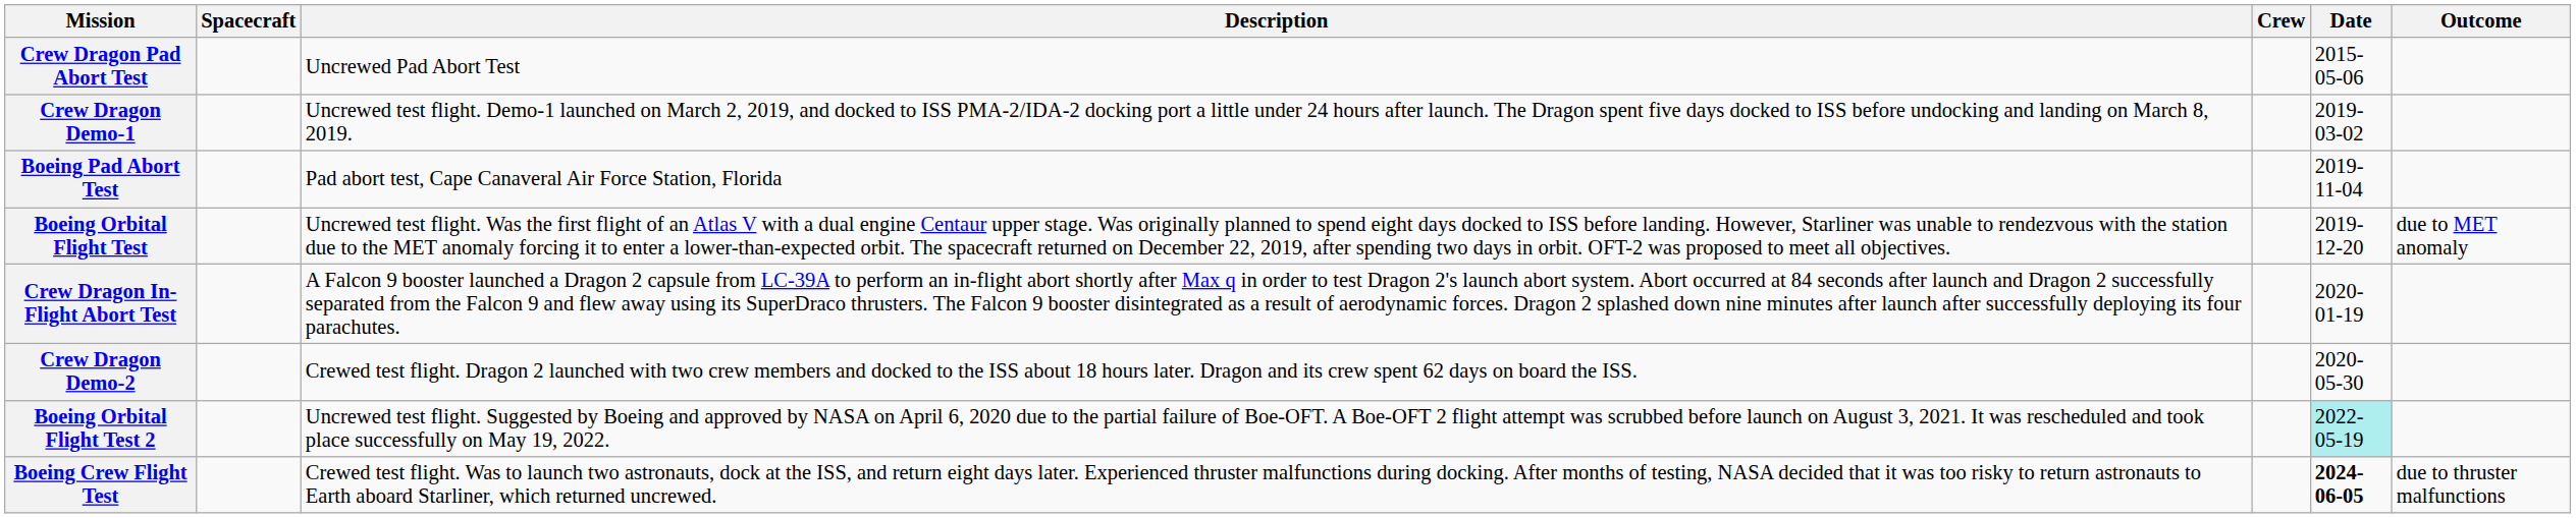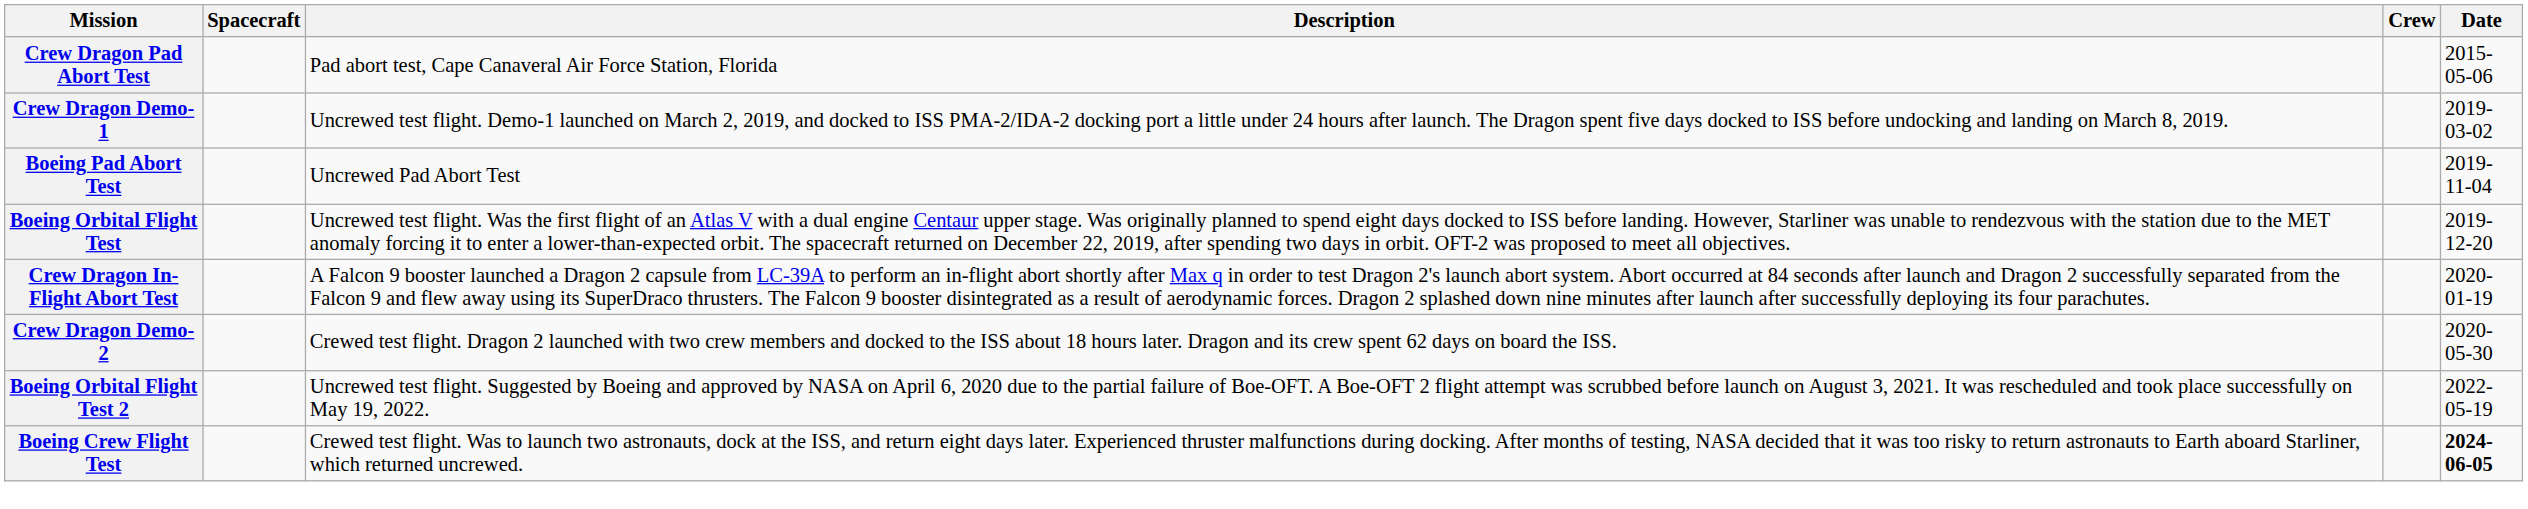 <table class="wikitable sticky-header">
 <tr>
 <th>Mission</th>
 <th>Spacecraft</th>
 <th>Description</th>
 <th>Crew</th>
 <th>Date</th>
-<th>Outcome</th>
 </tr>
 <tr>
 <th><a href='#'>Crew Dragon Pad Abort Test</a></th>
 <td></td>
-<td>Uncrewed Pad Abort Test</td>
+<td>Pad abort test, Cape Canaveral Air Force Station, Florida</td>
 <td></td>
 <td>2015-05-06</td>
-<td></td>
 </tr>
 <tr>
 <th><a href='#'>Crew Dragon Demo-1</a></th>
 <td></td>
 <td>Uncrewed test flight. Demo-1 launched on March 2, 2019, and docked to ISS PMA-2/IDA-2 docking port a little under 24 hours after launch. The Dragon spent five days docked to ISS before undocking and landing on March 8, 2019.</td>
 <td></td>
 <td>2019-03-02</td>
-<td></td>
 </tr>
 <tr>
 <th><a href='#'>Boeing Pad Abort Test</a></th>
 <td></td>
-<td>Pad abort test, Cape Canaveral Air Force Station, Florida</td>
+<td>Uncrewed Pad Abort Test</td>
 <td></td>
 <td>2019-11-04</td>
-<td></td>
 </tr>
 <tr>
 <th><a href='#'>Boeing Orbital Flight Test</a></th>
 <td></td>
 <td>Uncrewed test flight. Was the first flight of an <a href='#'>Atlas V</a> with a dual engine <a href='#'>Centaur</a> upper stage. Was originally planned to spend eight days docked to ISS before landing. However, Starliner was unable to rendezvous with the station due to the MET anomaly forcing it to enter a lower-than-expected orbit. The spacecraft returned on December 22, 2019, after spending two days in orbit. OFT-2 was proposed to meet all objectives.</td>
 <td></td>
 <td>2019-12-20</td>
-<td> due to <a href='#'>MET</a> anomaly</td>
 </tr>
 <tr>
 <th><a href='#'>Crew Dragon In-Flight Abort Test</a></th>
 <td></td>
 <td>A Falcon 9 booster launched a Dragon 2 capsule from <a href='#'>LC-39A</a> to perform an in-flight abort shortly after <a href='#'>Max q</a> in order to test Dragon 2's launch abort system. Abort occurred at 84 seconds after launch and Dragon 2 successfully separated from the Falcon 9 and flew away using its SuperDraco thrusters. The Falcon 9 booster disintegrated as a result of aerodynamic forces. Dragon 2 splashed down nine minutes after launch after successfully deploying its four parachutes.</td>
 <td></td>
 <td>2020-01-19</td>
-<td></td>
 </tr>
 <tr>
 <th><a href='#'>Crew Dragon Demo-2</a></th>
 <td></td>
 <td>Crewed test flight. Dragon 2 launched with two crew members and docked to the ISS about 18 hours later. Dragon and its crew spent 62 days on board the ISS.</td>
 <td></td>
 <td>2020-05-30</td>
-<td></td>
 </tr>
 <tr>
 <th><a href='#'>Boeing Orbital Flight Test 2</a></th>
 <td></td>
 <td>Uncrewed test flight. Suggested by Boeing and approved by NASA on April 6, 2020 due to the partial failure of Boe-OFT. A Boe-OFT 2 flight attempt was scrubbed before launch on August 3, 2021. It was rescheduled and took place successfully on May 19, 2022.</td>
 <td></td>
-<td style="background: paleturquoise;">2022-05-19</td>
-<td></td>
+<td>2022-05-19</td>
 </tr>
 <tr>
 <th><a href='#'>Boeing Crew Flight Test</a></th>
 <td></td>
 <td>Crewed test flight. Was to launch two astronauts, dock at the ISS, and return eight days later. Experienced thruster malfunctions during docking. After months of testing, NASA decided that it was too risky to return astronauts to Earth aboard Starliner, which returned uncrewed.</td>
 <td></td>
 <td><strong>2024-06-05</strong></td>
-<td> due to thruster malfunctions</td>
 </tr>
 </table>
